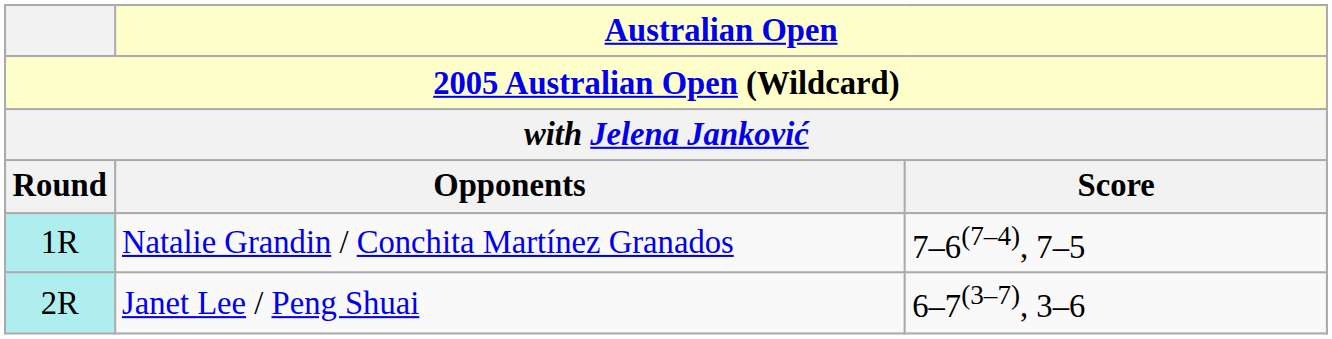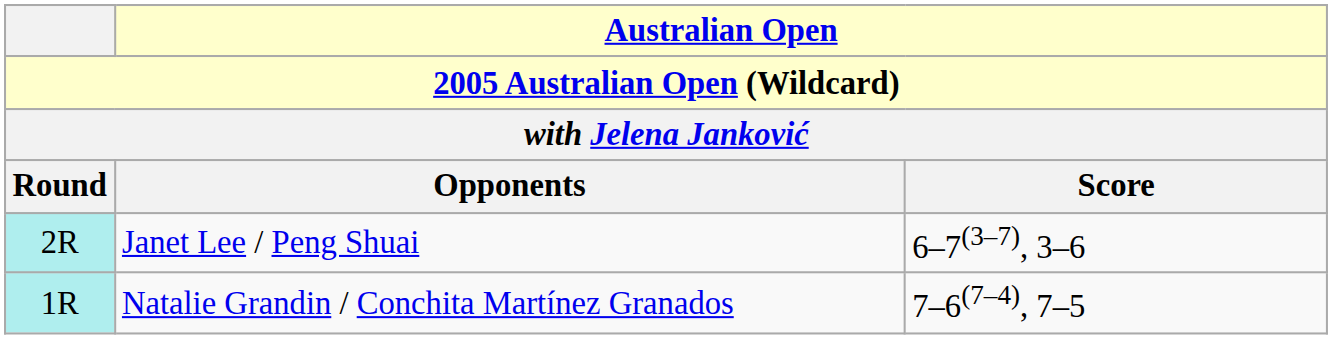 <table class="wikitable collapsible collapsed">
 <tr>
 <th></th>
 <th colspan=2 style="background:#ffc;"><a href='#'>Australian Open</a></th>
 </tr>
 <tr>
 <th colspan=3 style="background:#ffc;"><a href='#'>2005 Australian Open</a> (Wildcard)</th>
 </tr>
 <tr>
 <th colspan=3><em>with  <a href='#'>Jelena Janković</a></em></th>
 </tr>
 <tr>
 <th>Round</th>
 <th width=380>Opponents</th>
 <th width=200>Score</th>
 </tr>
 <tr>
+<td style="text-align:center; background:#afeeee;">2R</td>
+<td> <a href='#'>Janet Lee</a> /  <a href='#'>Peng Shuai</a></td>
+<td>6–7<sup>(3–7)</sup>, 3–6</td>
+</tr>
+<tr>
 <td style="text-align:center; background:#afeeee;">1R</td>
 <td> <a href='#'>Natalie Grandin</a> /  <a href='#'>Conchita Martínez Granados</a></td>
 <td>7–6<sup>(7–4)</sup>, 7–5</td>
 </tr>
-<tr>
-<td style="text-align:center; background:#afeeee;">2R</td>
-<td> <a href='#'>Janet Lee</a> /  <a href='#'>Peng Shuai</a></td>
-<td>6–7<sup>(3–7)</sup>, 3–6</td>
-</tr>
 </table>
